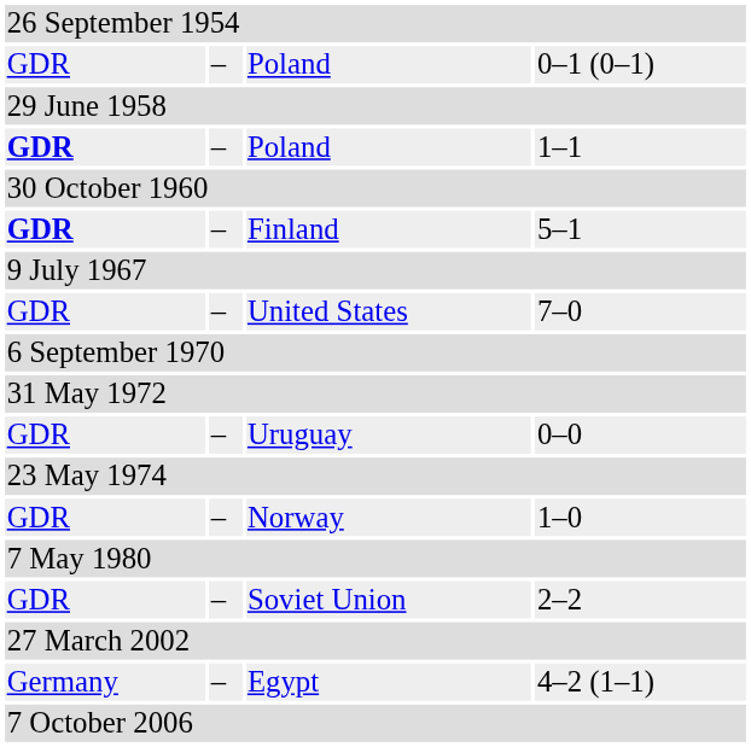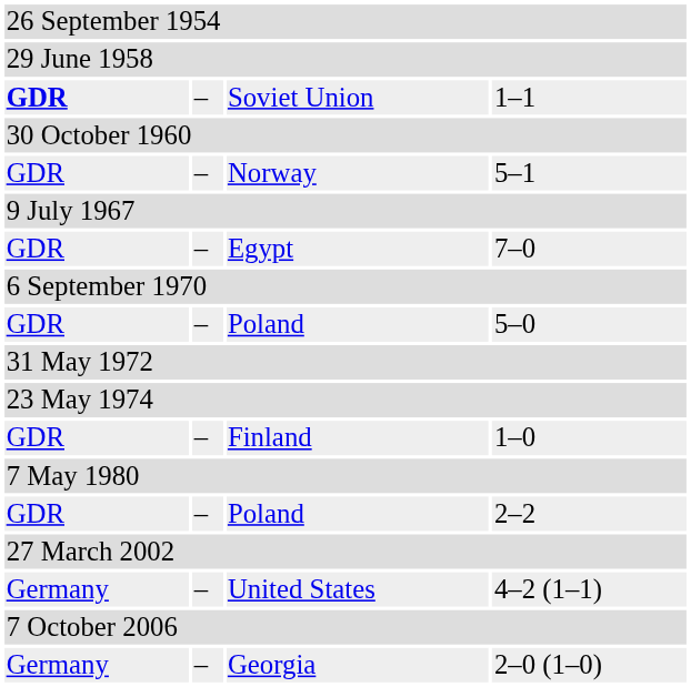 <table border="0" style="width:400px;">
 <tr bgcolor="#dddddd">
 <td colspan="4">26 September 1954</td>
-</tr>
-<tr bgcolor="#EEEEEE">
-<td> <a href='#'>GDR</a></td>
-<td>–</td>
-<td> <a href='#'>Poland</a></td>
-<td>0–1 (0–1)</td>
 </tr>
 <tr bgcolor="#dddddd">
 <td colspan="4">29 June 1958</td>
 </tr>
 <tr bgcolor="#EEEEEE">
 <td><strong> <a href='#'>GDR</a></strong></td>
 <td>–</td>
-<td> <a href='#'>Poland</a></td>
+<td> <a href='#'>Soviet Union</a></td>
 <td>1–1</td>
 </tr>
 <tr bgcolor="#dddddd">
 <td colspan="4">30 October 1960</td>
 </tr>
 <tr bgcolor="#EEEEEE">
-<td><strong> <a href='#'>GDR</a></strong></td>
+<td> <a href='#'>GDR</a></td>
 <td>–</td>
-<td> <a href='#'>Finland</a></td>
+<td> <a href='#'>Norway</a></td>
 <td>5–1</td>
 </tr>
 <tr bgcolor="#dddddd">
 <td colspan="4">9 July 1967</td>
 </tr>
 <tr bgcolor="#EEEEEE">
 <td> <a href='#'>GDR</a></td>
 <td>–</td>
-<td> <a href='#'>United States</a></td>
+<td> <a href='#'>Egypt</a></td>
 <td>7–0</td>
 </tr>
 <tr bgcolor="#dddddd">
 <td colspan="4">6 September 1970</td>
 </tr>
-<tr bgcolor="#dddddd">
-<td colspan="4">31 May 1972</td>
-</tr>
 <tr bgcolor="#EEEEEE">
 <td> <a href='#'>GDR</a></td>
 <td>–</td>
-<td> <a href='#'>Uruguay</a></td>
-<td>0–0</td>
+<td> <a href='#'>Poland</a></td>
+<td>5–0</td>
+</tr>
+<tr bgcolor="#dddddd">
+<td colspan="4">31 May 1972</td>
 </tr>
 <tr bgcolor="#dddddd">
 <td colspan="4">23 May 1974</td>
 </tr>
 <tr bgcolor="#EEEEEE">
 <td> <a href='#'>GDR</a></td>
 <td>–</td>
-<td> <a href='#'>Norway</a></td>
+<td> <a href='#'>Finland</a></td>
 <td>1–0</td>
 </tr>
 <tr bgcolor="#dddddd">
 <td colspan="4">7 May 1980</td>
 </tr>
 <tr bgcolor="#EEEEEE">
 <td> <a href='#'>GDR</a></td>
 <td>–</td>
-<td> <a href='#'>Soviet Union</a></td>
+<td> <a href='#'>Poland</a></td>
 <td>2–2</td>
 </tr>
 <tr bgcolor="#dddddd">
 <td colspan="4">27 March 2002</td>
 </tr>
 <tr bgcolor="#EEEEEE">
 <td> <a href='#'>Germany</a></td>
 <td>–</td>
-<td> <a href='#'>Egypt</a></td>
+<td> <a href='#'>United States</a></td>
 <td>4–2 (1–1)</td>
 </tr>
 <tr bgcolor="#dddddd">
 <td colspan="4">7 October 2006</td>
 </tr>
+<tr bgcolor="#EEEEEE">
+<td> <a href='#'>Germany</a></td>
+<td>–</td>
+<td> <a href='#'>Georgia</a></td>
+<td>2–0 (1–0)</td>
+</tr>
 </table>
